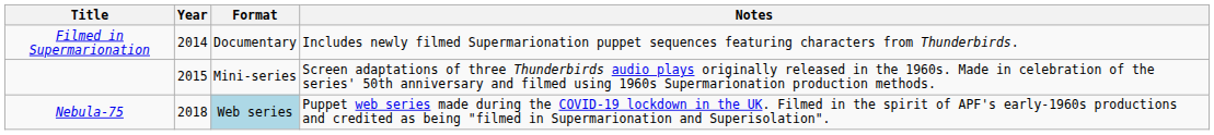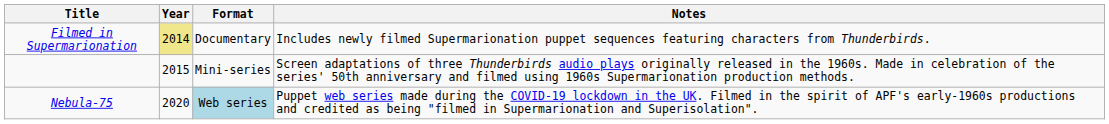 <table class="wikitable">
 <tr>
 <th>Title</th>
 <th>Year</th>
 <th>Format</th>
 <th>Notes</th>
 </tr>
 <tr>
 <td style="text-align: center;"><em><a href='#'>Filmed in Supermarionation</a></em></td>
-<td style="text-align: center;">2014</td>
+<td style="background: khaki; text-align: center;">2014</td>
 <td style="text-align: center;">Documentary</td>
 <td>Includes newly filmed Supermarionation puppet sequences featuring characters from <em>Thunderbirds</em>.</td>
 </tr>
 <tr>
 <td style="text-align: center;"></td>
 <td style="text-align: center;">2015</td>
 <td style="text-align: center;">Mini-series</td>
 <td>Screen adaptations of three <em>Thunderbirds</em> <a href='#'>audio plays</a> originally released in the 1960s. Made in celebration of the series' 50th anniversary and filmed using 1960s Supermarionation production methods.</td>
 </tr>
 <tr>
 <td style="text-align: center;"><em><a href='#'>Nebula-75</a></em></td>
-<td style="text-align: center;">2018</td>
+<td style="text-align: center;">2020</td>
 <td style="background: lightblue; text-align: center;">Web series</td>
 <td>Puppet <a href='#'>web series</a> made during the <a href='#'>COVID-19 lockdown in the UK</a>. Filmed in the spirit of APF's early-1960s productions and credited as being "filmed in Supermarionation and Superisolation".</td>
 </tr>
 </table>
